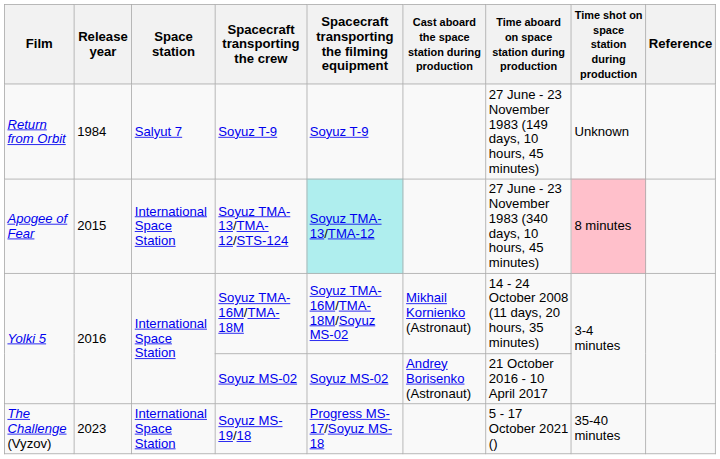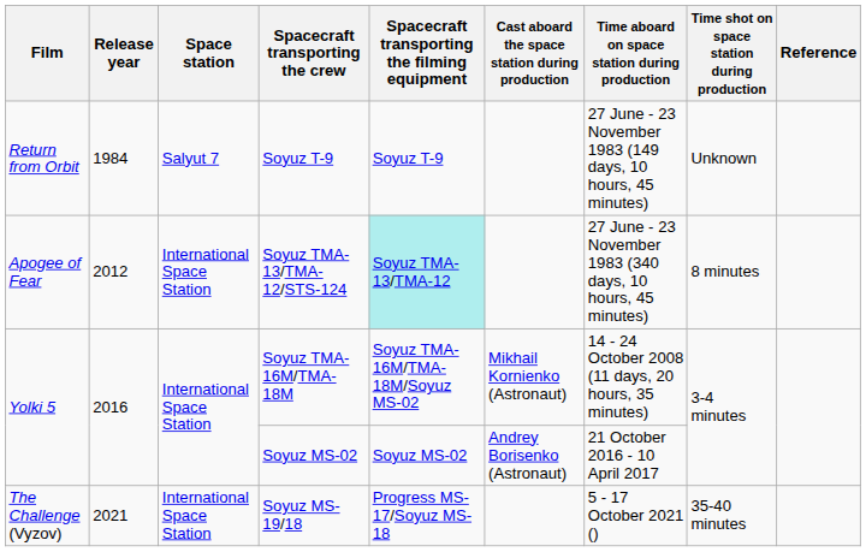 <table class="wikitable sortable">
 <tr>
 <th scope="col">Film</th>
 <th scope="col">Release year</th>
 <th scope="col">Space station</th>
 <th scope="col">Spacecraft transporting the crew</th>
 <th scope="col">Spacecraft transporting the filming equipment</th>
 <th scope="col"><small>Cast aboard the space station during production</small></th>
 <th scope="col"><small>Time aboard on space station during production</small></th>
 <th scope="col"><small>Time shot on space station during production</small></th>
 <th scope="col" class="unsortable">Reference</th>
 </tr>
 <tr>
 <td><em><a href='#'>Return from Orbit</a></em></td>
 <td>1984</td>
 <td><a href='#'>Salyut 7</a></td>
 <td><a href='#'>Soyuz T-9</a></td>
 <td><a href='#'>Soyuz T-9</a></td>
 <td></td>
 <td>27 June - 23 November 1983 (149 days, 10 hours, 45 minutes)</td>
 <td>Unknown</td>
 <td></td>
 </tr>
 <tr>
 <td><em><a href='#'>Apogee of Fear</a></em> <br></td>
-<td>2015</td>
+<td>2012</td>
 <td><a href='#'>International Space Station</a></td>
 <td><a href='#'>Soyuz TMA-13</a>/<a href='#'>TMA-12</a>/<a href='#'>STS-124</a></td>
 <td style="background: paleturquoise;"><a href='#'>Soyuz TMA-13</a>/<a href='#'>TMA-12</a></td>
 <td></td>
 <td>27 June - 23 November 1983 (340 days, 10 hours, 45 minutes)</td>
-<td style="background: pink;">8 minutes</td>
+<td>8 minutes</td>
 <td></td>
 </tr>
 <tr>
 <td rowspan=2><em><a href='#'>Yolki 5</a></em></td>
 <td rowspan=2>2016</td>
 <td rowspan=2><a href='#'>International Space Station</a></td>
 <td><a href='#'>Soyuz TMA-16M</a>/<a href='#'>TMA-18M</a></td>
 <td><a href='#'>Soyuz TMA-16M</a>/<a href='#'>TMA-18M</a>/<a href='#'>Soyuz MS-02</a></td>
 <td><a href='#'>Mikhail Kornienko</a> (Astronaut)</td>
 <td>14 - 24 October 2008<br>(11 days, 20 hours, 35 minutes)</td>
 <td rowspan=2>3-4 minutes</td>
 <td rowspan=2></td>
 </tr>
 <tr>
 <td><a href='#'>Soyuz MS-02</a></td>
 <td><a href='#'>Soyuz MS-02</a></td>
 <td><a href='#'>Andrey Borisenko</a> (Astronaut)</td>
 <td>21 October 2016 - 10 April 2017</td>
 </tr>
 <tr>
 <td><em><a href='#'>The Challenge</a></em> (Vyzov)<br></td>
-<td>2023</td>
+<td>2021</td>
 <td><a href='#'>International Space Station</a></td>
 <td><a href='#'>Soyuz MS-19</a>/<a href='#'>18</a></td>
 <td><a href='#'>Progress MS-17</a>/<a href='#'>Soyuz MS-18</a></td>
 <td></td>
 <td>5 - 17 October 2021<br>()</td>
 <td>35-40 minutes</td>
 <td></td>
 </tr>
 </table>
